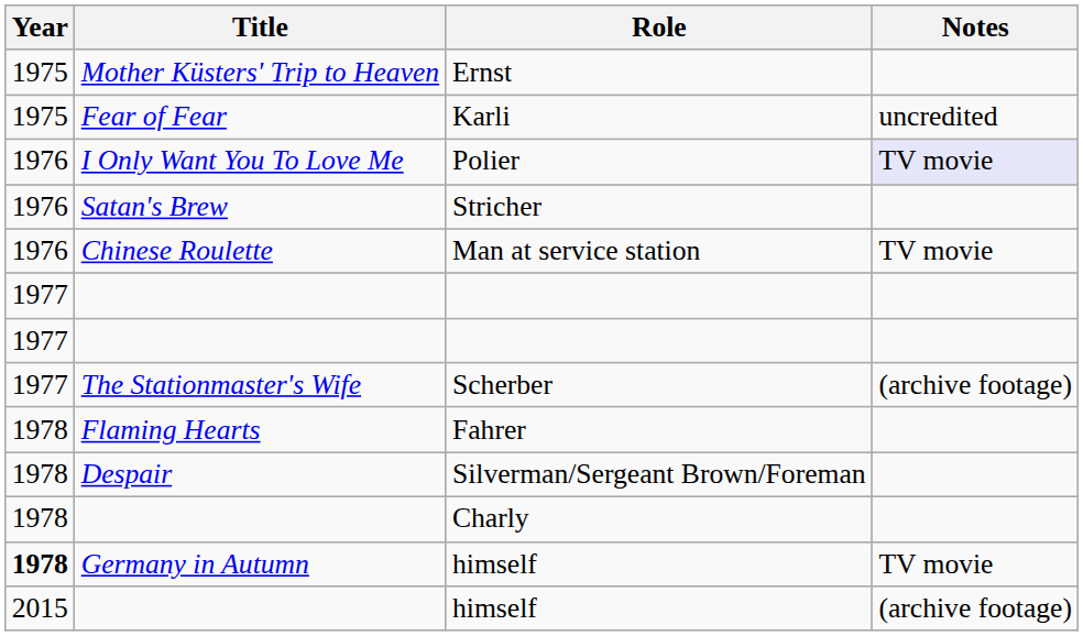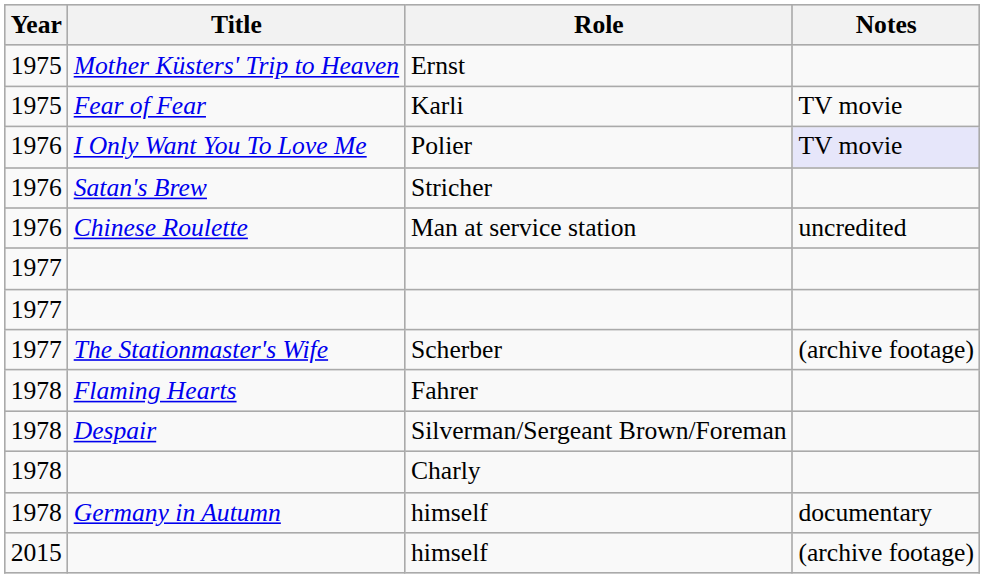 <table class="wikitable">
 <tr>
 <th>Year</th>
 <th>Title</th>
 <th>Role</th>
 <th>Notes</th>
 </tr>
 <tr>
 <td>1975</td>
 <td><em><a href='#'>Mother Küsters' Trip to Heaven</a></em></td>
 <td>Ernst</td>
 <td></td>
 </tr>
 <tr>
 <td>1975</td>
 <td><em><a href='#'>Fear of Fear</a></em></td>
 <td>Karli</td>
-<td>uncredited</td>
+<td>TV movie</td>
 </tr>
 <tr>
 <td>1976</td>
 <td><em><a href='#'>I Only Want You To Love Me</a></em></td>
 <td>Polier</td>
 <td style="background: lavender;">TV movie</td>
 </tr>
 <tr>
 <td>1976</td>
 <td><em><a href='#'>Satan's Brew</a></em></td>
 <td>Stricher</td>
 <td></td>
 </tr>
 <tr>
 <td>1976</td>
 <td><em><a href='#'>Chinese Roulette</a></em></td>
 <td>Man at service station</td>
-<td>TV movie</td>
+<td>uncredited</td>
 </tr>
 <tr>
 <td>1977</td>
 <td><em></em></td>
 <td></td>
 <td></td>
 </tr>
 <tr>
 <td>1977</td>
 <td><em></em></td>
 <td></td>
 <td></td>
 </tr>
 <tr>
 <td>1977</td>
 <td><em><a href='#'>The Stationmaster's Wife</a></em></td>
 <td>Scherber</td>
 <td>(archive footage)</td>
 </tr>
 <tr>
 <td>1978</td>
 <td><em><a href='#'>Flaming Hearts</a></em></td>
 <td>Fahrer</td>
 <td></td>
 </tr>
 <tr>
 <td>1978</td>
 <td><em><a href='#'>Despair</a></em></td>
 <td>Silverman/Sergeant Brown/Foreman</td>
 <td></td>
 </tr>
 <tr>
 <td>1978</td>
 <td><em></em></td>
 <td>Charly</td>
 <td></td>
 </tr>
 <tr>
-<td><strong>1978</strong></td>
+<td>1978</td>
 <td><em><a href='#'>Germany in Autumn</a></em></td>
 <td>himself</td>
-<td>TV movie</td>
+<td>documentary</td>
 </tr>
 <tr>
 <td>2015</td>
 <td><em></em></td>
 <td>himself</td>
 <td>(archive footage)</td>
 </tr>
 </table>
